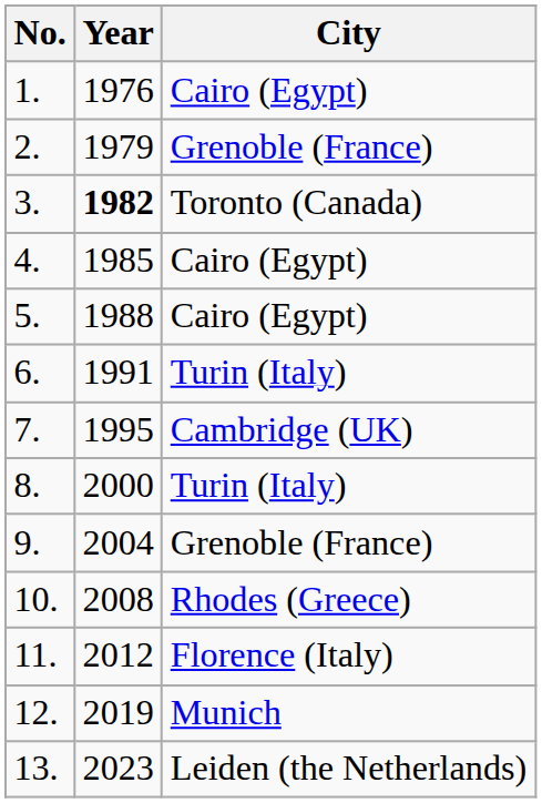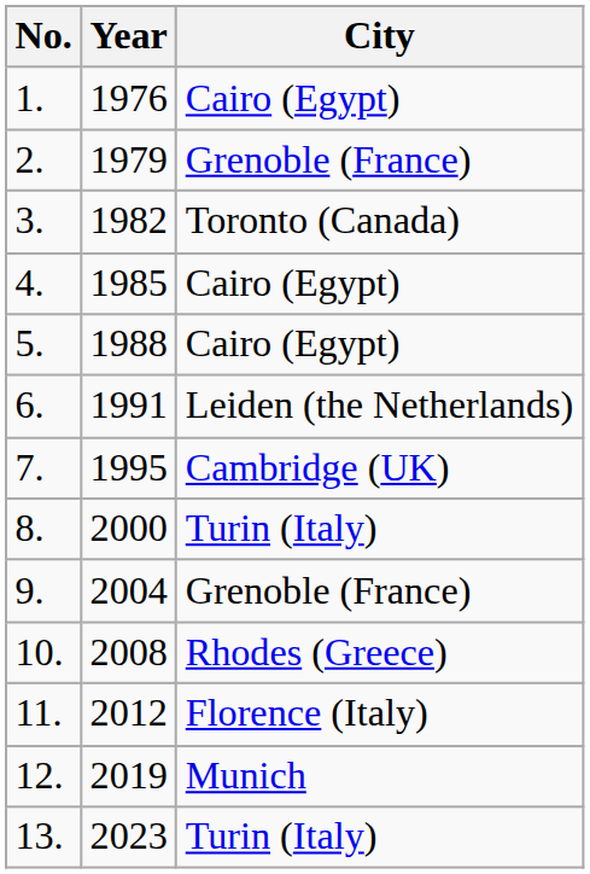 <table class="wikitable zebra">
 <tr>
 <th>No.</th>
 <th>Year</th>
 <th>City</th>
 </tr>
 <tr>
 <td>1.</td>
 <td>1976</td>
 <td><a href='#'>Cairo</a> (<a href='#'>Egypt</a>)</td>
 </tr>
 <tr>
 <td>2.</td>
 <td>1979</td>
 <td><a href='#'>Grenoble</a> (<a href='#'>France</a>)</td>
 </tr>
 <tr>
 <td>3.</td>
-<td><strong>1982</strong></td>
+<td>1982</td>
 <td>Toronto (Canada)</td>
 </tr>
 <tr>
 <td>4.</td>
 <td>1985</td>
 <td>Cairo (Egypt)</td>
 </tr>
 <tr>
 <td>5.</td>
 <td>1988</td>
 <td>Cairo (Egypt)</td>
 </tr>
 <tr>
 <td>6.</td>
 <td>1991</td>
-<td><a href='#'>Turin</a> (<a href='#'>Italy</a>)</td>
+<td>Leiden (the Netherlands)</td>
 </tr>
 <tr>
 <td>7.</td>
 <td>1995</td>
 <td><a href='#'>Cambridge</a> (<a href='#'>UK</a>)</td>
 </tr>
 <tr>
 <td>8.</td>
 <td>2000</td>
 <td><a href='#'>Turin</a> (<a href='#'>Italy</a>)</td>
 </tr>
 <tr>
 <td>9.</td>
 <td>2004</td>
 <td>Grenoble (France)</td>
 </tr>
 <tr>
 <td>10.</td>
 <td>2008</td>
 <td><a href='#'>Rhodes</a> (<a href='#'>Greece</a>)</td>
 </tr>
 <tr>
 <td>11.</td>
 <td>2012</td>
 <td><a href='#'>Florence</a>  (Italy)</td>
 </tr>
 <tr>
 <td>12.</td>
 <td>2019</td>
 <td><a href='#'>Munich</a></td>
 </tr>
 <tr>
 <td>13.</td>
 <td>2023</td>
-<td>Leiden (the Netherlands)</td>
+<td><a href='#'>Turin</a> (<a href='#'>Italy</a>)</td>
 </tr>
 </table>
